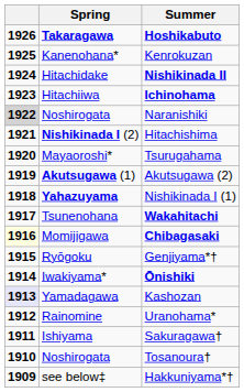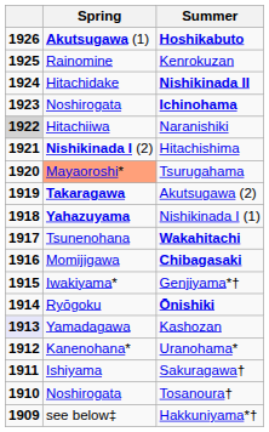 <table class="wikitable">
 <tr style="background:#efefef;">
 <th></th>
 <th>Spring</th>
 <th>Summer</th>
 </tr>
 <tr>
 <td><strong>1926</strong></td>
-<td><strong><a href='#'>Takaragawa</a></strong></td>
+<td><strong><a href='#'>Akutsugawa</a></strong> (1)</td>
 <td><strong><a href='#'>Hoshikabuto</a></strong></td>
 </tr>
 <tr>
 <td><strong>1925</strong></td>
-<td><a href='#'>Kanenohana</a>*</td>
+<td><a href='#'>Rainomine</a></td>
 <td><a href='#'>Kenrokuzan</a></td>
 </tr>
 <tr>
 <td><strong>1924</strong></td>
 <td><a href='#'>Hitachidake</a></td>
 <td><strong><a href='#'>Nishikinada II</a></strong></td>
 </tr>
 <tr>
 <td><strong>1923</strong></td>
-<td><a href='#'>Hitachiiwa</a></td>
+<td><a href='#'>Noshirogata</a></td>
 <td><strong><a href='#'>Ichinohama</a></strong></td>
 </tr>
 <tr>
 <td style="background: lightgrey;"><strong>1922</strong></td>
-<td><a href='#'>Noshirogata</a></td>
+<td><a href='#'>Hitachiiwa</a></td>
 <td><a href='#'>Naranishiki</a></td>
 </tr>
 <tr>
 <td><strong>1921</strong></td>
 <td><strong><a href='#'>Nishikinada I</a></strong> (2)</td>
 <td><a href='#'>Hitachishima</a></td>
 </tr>
 <tr>
 <td><strong>1920</strong></td>
-<td><a href='#'>Mayaoroshi</a>*</td>
+<td style="background: lightsalmon;"><a href='#'>Mayaoroshi</a>*</td>
 <td><a href='#'>Tsurugahama</a></td>
 </tr>
 <tr>
 <td><strong>1919</strong></td>
-<td><strong><a href='#'>Akutsugawa</a></strong> (1)</td>
+<td><strong><a href='#'>Takaragawa</a></strong></td>
 <td><a href='#'>Akutsugawa</a> (2)</td>
 </tr>
 <tr>
 <td><strong>1918</strong></td>
 <td><strong><a href='#'>Yahazuyama</a></strong></td>
 <td><a href='#'>Nishikinada I</a> (1)</td>
 </tr>
 <tr>
 <td><strong>1917</strong></td>
 <td><a href='#'>Tsunenohana</a></td>
 <td><strong><a href='#'>Wakahitachi</a></strong></td>
 </tr>
 <tr>
-<td style="background: lightyellow;"><strong>1916</strong></td>
+<td><strong>1916</strong></td>
 <td><a href='#'>Momijigawa</a></td>
 <td><strong><a href='#'>Chibagasaki</a></strong></td>
 </tr>
 <tr>
 <td><strong>1915</strong></td>
-<td><a href='#'>Ryōgoku</a></td>
+<td><a href='#'>Iwakiyama</a>*</td>
 <td><a href='#'>Genjiyama</a>*†</td>
 </tr>
 <tr>
 <td><strong>1914</strong></td>
-<td><a href='#'>Iwakiyama</a>*</td>
+<td><a href='#'>Ryōgoku</a></td>
 <td><strong><a href='#'>Ōnishiki</a></strong></td>
 </tr>
 <tr>
 <td style="background: lavender;"><strong>1913</strong></td>
 <td><a href='#'>Yamadagawa</a></td>
 <td><a href='#'>Kashozan</a></td>
 </tr>
 <tr>
 <td><strong>1912</strong></td>
-<td><a href='#'>Rainomine</a></td>
+<td><a href='#'>Kanenohana</a>*</td>
 <td><a href='#'>Uranohama</a>*</td>
 </tr>
 <tr>
 <td><strong>1911</strong></td>
 <td><a href='#'>Ishiyama</a></td>
 <td><a href='#'>Sakuragawa</a>†</td>
 </tr>
 <tr>
 <td><strong>1910</strong></td>
 <td><a href='#'>Noshirogata</a></td>
 <td><a href='#'>Tosanoura</a>†</td>
 </tr>
 <tr>
 <td><strong>1909</strong></td>
 <td>see below‡</td>
 <td><a href='#'>Hakkuniyama</a>*†</td>
 </tr>
 </table>
